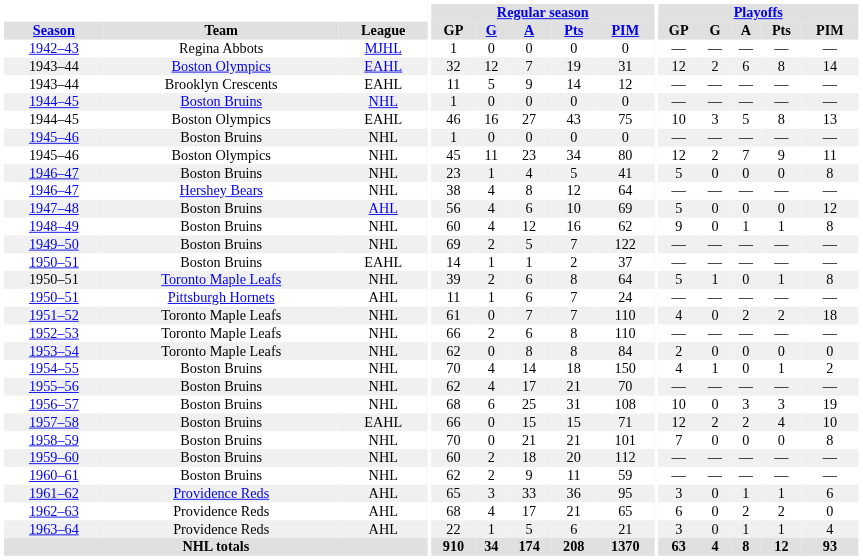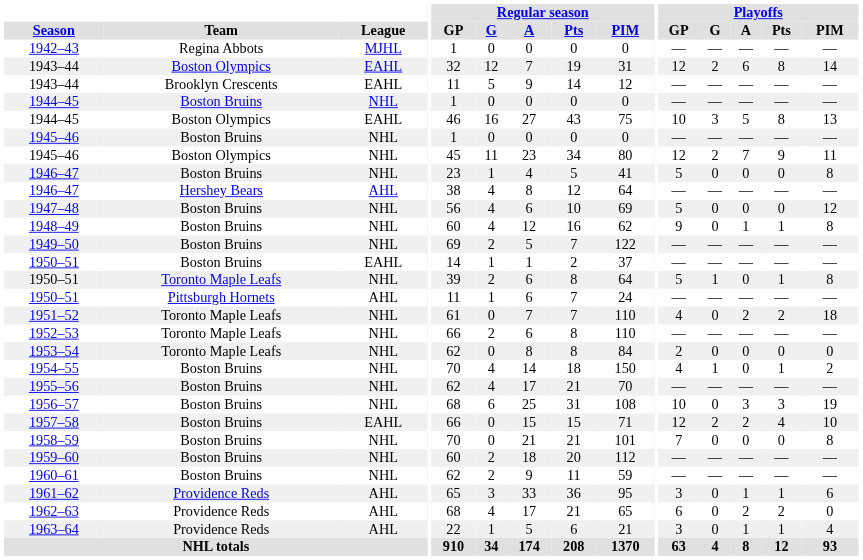 <table border="0" cellpadding="1" cellspacing="0" style="text-align:center; width:60em">
 <tr bgcolor="#e0e0e0">
 <th colspan="3" bgcolor="#ffffff"></th>
 <th rowspan="100" bgcolor="#ffffff"></th>
 <th colspan="5"><a href='#'>Regular season</a></th>
 <th rowspan="100" bgcolor="#ffffff"></th>
 <th colspan="5"><a href='#'>Playoffs</a></th>
 </tr>
 <tr bgcolor="#e0e0e0">
 <th><a href='#'>Season</a></th>
 <th>Team</th>
 <th>League</th>
 <th>GP</th>
 <th><a href='#'>G</a></th>
 <th><a href='#'>A</a></th>
 <th><a href='#'>Pts</a></th>
 <th><a href='#'>PIM</a></th>
 <th>GP</th>
 <th>G</th>
 <th>A</th>
 <th>Pts</th>
 <th>PIM</th>
 </tr>
 <tr>
 <td><a href='#'>1942–43</a></td>
 <td>Regina Abbots</td>
 <td><a href='#'>MJHL</a></td>
 <td>1</td>
 <td>0</td>
 <td>0</td>
 <td>0</td>
 <td>0</td>
 <td>—</td>
 <td>—</td>
 <td>—</td>
 <td>—</td>
 <td>—</td>
 </tr>
 <tr bgcolor="#f0f0f0">
 <td>1943–44</td>
 <td><a href='#'>Boston Olympics</a></td>
 <td><a href='#'>EAHL</a></td>
 <td>32</td>
 <td>12</td>
 <td>7</td>
 <td>19</td>
 <td>31</td>
 <td>12</td>
 <td>2</td>
 <td>6</td>
 <td>8</td>
 <td>14</td>
 </tr>
 <tr>
 <td>1943–44</td>
 <td>Brooklyn Crescents</td>
 <td>EAHL</td>
 <td>11</td>
 <td>5</td>
 <td>9</td>
 <td>14</td>
 <td>12</td>
 <td>—</td>
 <td>—</td>
 <td>—</td>
 <td>—</td>
 <td>—</td>
 </tr>
 <tr bgcolor="#f0f0f0">
 <td><a href='#'>1944–45</a></td>
 <td><a href='#'>Boston Bruins</a></td>
 <td><a href='#'>NHL</a></td>
 <td>1</td>
 <td>0</td>
 <td>0</td>
 <td>0</td>
 <td>0</td>
 <td>—</td>
 <td>—</td>
 <td>—</td>
 <td>—</td>
 <td>—</td>
 </tr>
 <tr>
 <td>1944–45</td>
 <td>Boston Olympics</td>
 <td>EAHL</td>
 <td>46</td>
 <td>16</td>
 <td>27</td>
 <td>43</td>
 <td>75</td>
 <td>10</td>
 <td>3</td>
 <td>5</td>
 <td>8</td>
 <td>13</td>
 </tr>
 <tr bgcolor="#f0f0f0">
 <td><a href='#'>1945–46</a></td>
 <td>Boston Bruins</td>
 <td>NHL</td>
 <td>1</td>
 <td>0</td>
 <td>0</td>
 <td>0</td>
 <td>0</td>
 <td>—</td>
 <td>—</td>
 <td>—</td>
 <td>—</td>
 <td>—</td>
 </tr>
 <tr>
 <td>1945–46</td>
 <td>Boston Olympics</td>
 <td>NHL</td>
 <td>45</td>
 <td>11</td>
 <td>23</td>
 <td>34</td>
 <td>80</td>
 <td>12</td>
 <td>2</td>
 <td>7</td>
 <td>9</td>
 <td>11</td>
 </tr>
 <tr bgcolor="#f0f0f0">
 <td><a href='#'>1946–47</a></td>
 <td>Boston Bruins</td>
 <td>NHL</td>
 <td>23</td>
 <td>1</td>
 <td>4</td>
 <td>5</td>
 <td>41</td>
 <td>5</td>
 <td>0</td>
 <td>0</td>
 <td>0</td>
 <td>8</td>
 </tr>
 <tr>
 <td><a href='#'>1946–47</a></td>
 <td><a href='#'>Hershey Bears</a></td>
-<td>NHL</td>
+<td><a href='#'>AHL</a></td>
 <td>38</td>
 <td>4</td>
 <td>8</td>
 <td>12</td>
 <td>64</td>
 <td>—</td>
 <td>—</td>
 <td>—</td>
 <td>—</td>
 <td>—</td>
 </tr>
 <tr bgcolor="#f0f0f0">
 <td><a href='#'>1947–48</a></td>
 <td>Boston Bruins</td>
-<td><a href='#'>AHL</a></td>
+<td>NHL</td>
 <td>56</td>
 <td>4</td>
 <td>6</td>
 <td>10</td>
 <td>69</td>
 <td>5</td>
 <td>0</td>
 <td>0</td>
 <td>0</td>
 <td>12</td>
 </tr>
 <tr>
 <td><a href='#'>1948–49</a></td>
 <td>Boston Bruins</td>
 <td>NHL</td>
 <td>60</td>
 <td>4</td>
 <td>12</td>
 <td>16</td>
 <td>62</td>
 <td>9</td>
 <td>0</td>
 <td>1</td>
 <td>1</td>
 <td>8</td>
 </tr>
 <tr bgcolor="#f0f0f0">
 <td><a href='#'>1949–50</a></td>
 <td>Boston Bruins</td>
 <td>NHL</td>
 <td>69</td>
 <td>2</td>
 <td>5</td>
 <td>7</td>
 <td>122</td>
 <td>—</td>
 <td>—</td>
 <td>—</td>
 <td>—</td>
 <td>—</td>
 </tr>
 <tr>
 <td><a href='#'>1950–51</a></td>
 <td>Boston Bruins</td>
 <td>EAHL</td>
 <td>14</td>
 <td>1</td>
 <td>1</td>
 <td>2</td>
 <td>37</td>
 <td>—</td>
 <td>—</td>
 <td>—</td>
 <td>—</td>
 <td>—</td>
 </tr>
 <tr bgcolor="#f0f0f0">
 <td>1950–51</td>
 <td><a href='#'>Toronto Maple Leafs</a></td>
 <td>NHL</td>
 <td>39</td>
 <td>2</td>
 <td>6</td>
 <td>8</td>
 <td>64</td>
 <td>5</td>
 <td>1</td>
 <td>0</td>
 <td>1</td>
 <td>8</td>
 </tr>
 <tr>
 <td><a href='#'>1950–51</a></td>
 <td><a href='#'>Pittsburgh Hornets</a></td>
 <td>AHL</td>
 <td>11</td>
 <td>1</td>
 <td>6</td>
 <td>7</td>
 <td>24</td>
 <td>—</td>
 <td>—</td>
 <td>—</td>
 <td>—</td>
 <td>—</td>
 </tr>
 <tr bgcolor="#f0f0f0">
 <td><a href='#'>1951–52</a></td>
 <td>Toronto Maple Leafs</td>
 <td>NHL</td>
 <td>61</td>
 <td>0</td>
 <td>7</td>
 <td>7</td>
 <td>110</td>
 <td>4</td>
 <td>0</td>
 <td>2</td>
 <td>2</td>
 <td>18</td>
 </tr>
 <tr>
 <td><a href='#'>1952–53</a></td>
 <td>Toronto Maple Leafs</td>
 <td>NHL</td>
 <td>66</td>
 <td>2</td>
 <td>6</td>
 <td>8</td>
 <td>110</td>
 <td>—</td>
 <td>—</td>
 <td>—</td>
 <td>—</td>
 <td>—</td>
 </tr>
 <tr bgcolor="#f0f0f0">
 <td><a href='#'>1953–54</a></td>
 <td>Toronto Maple Leafs</td>
 <td>NHL</td>
 <td>62</td>
 <td>0</td>
 <td>8</td>
 <td>8</td>
 <td>84</td>
 <td>2</td>
 <td>0</td>
 <td>0</td>
 <td>0</td>
 <td>0</td>
 </tr>
 <tr>
 <td><a href='#'>1954–55</a></td>
 <td>Boston Bruins</td>
 <td>NHL</td>
 <td>70</td>
 <td>4</td>
 <td>14</td>
 <td>18</td>
 <td>150</td>
 <td>4</td>
 <td>1</td>
 <td>0</td>
 <td>1</td>
 <td>2</td>
 </tr>
 <tr bgcolor="#f0f0f0">
 <td><a href='#'>1955–56</a></td>
 <td>Boston Bruins</td>
 <td>NHL</td>
 <td>62</td>
 <td>4</td>
 <td>17</td>
 <td>21</td>
 <td>70</td>
 <td>—</td>
 <td>—</td>
 <td>—</td>
 <td>—</td>
 <td>—</td>
 </tr>
 <tr>
 <td><a href='#'>1956–57</a></td>
 <td>Boston Bruins</td>
 <td>NHL</td>
 <td>68</td>
 <td>6</td>
 <td>25</td>
 <td>31</td>
 <td>108</td>
 <td>10</td>
 <td>0</td>
 <td>3</td>
 <td>3</td>
 <td>19</td>
 </tr>
 <tr bgcolor="#f0f0f0">
 <td><a href='#'>1957–58</a></td>
 <td>Boston Bruins</td>
 <td>EAHL</td>
 <td>66</td>
 <td>0</td>
 <td>15</td>
 <td>15</td>
 <td>71</td>
 <td>12</td>
 <td>2</td>
 <td>2</td>
 <td>4</td>
 <td>10</td>
 </tr>
 <tr>
 <td><a href='#'>1958–59</a></td>
 <td>Boston Bruins</td>
 <td>NHL</td>
 <td>70</td>
 <td>0</td>
 <td>21</td>
 <td>21</td>
 <td>101</td>
 <td>7</td>
 <td>0</td>
 <td>0</td>
 <td>0</td>
 <td>8</td>
 </tr>
 <tr bgcolor="#f0f0f0">
 <td><a href='#'>1959–60</a></td>
 <td>Boston Bruins</td>
 <td>NHL</td>
 <td>60</td>
 <td>2</td>
 <td>18</td>
 <td>20</td>
 <td>112</td>
 <td>—</td>
 <td>—</td>
 <td>—</td>
 <td>—</td>
 <td>—</td>
 </tr>
 <tr>
 <td><a href='#'>1960–61</a></td>
 <td>Boston Bruins</td>
 <td>NHL</td>
 <td>62</td>
 <td>2</td>
 <td>9</td>
 <td>11</td>
 <td>59</td>
 <td>—</td>
 <td>—</td>
 <td>—</td>
 <td>—</td>
 <td>—</td>
 </tr>
 <tr bgcolor="#f0f0f0">
 <td><a href='#'>1961–62</a></td>
 <td><a href='#'>Providence Reds</a></td>
 <td>AHL</td>
 <td>65</td>
 <td>3</td>
 <td>33</td>
 <td>36</td>
 <td>95</td>
 <td>3</td>
 <td>0</td>
 <td>1</td>
 <td>1</td>
 <td>6</td>
 </tr>
 <tr>
 <td><a href='#'>1962–63</a></td>
 <td>Providence Reds</td>
 <td>AHL</td>
 <td>68</td>
 <td>4</td>
 <td>17</td>
 <td>21</td>
 <td>65</td>
 <td>6</td>
 <td>0</td>
 <td>2</td>
 <td>2</td>
 <td>0</td>
 </tr>
 <tr bgcolor="#f0f0f0">
 <td><a href='#'>1963–64</a></td>
 <td>Providence Reds</td>
 <td>AHL</td>
 <td>22</td>
 <td>1</td>
 <td>5</td>
 <td>6</td>
 <td>21</td>
 <td>3</td>
 <td>0</td>
 <td>1</td>
 <td>1</td>
 <td>4</td>
 </tr>
 <tr bgcolor="#e0e0e0">
 <th colspan="3">NHL totals</th>
 <th>910</th>
 <th>34</th>
 <th>174</th>
 <th>208</th>
 <th>1370</th>
 <th>63</th>
 <th>4</th>
 <th>8</th>
 <th>12</th>
 <th>93</th>
 </tr>
 </table>
